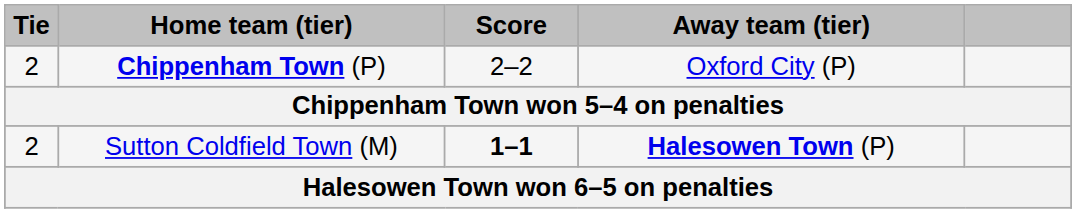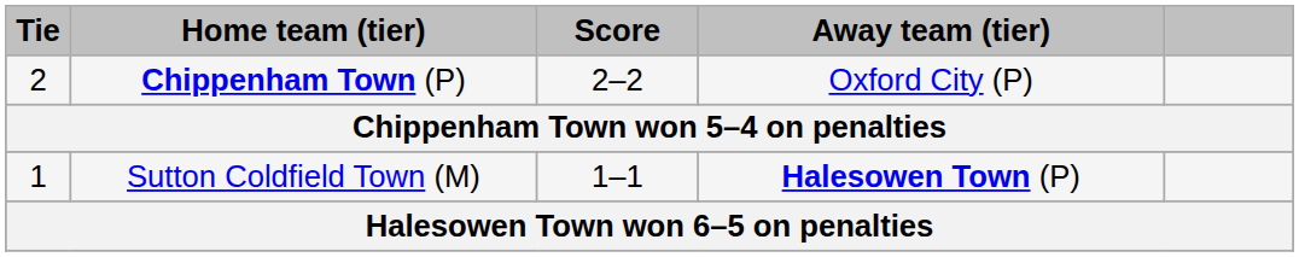 <table class="wikitable" style="width: 600px; background:WhiteSmoke; text-align:center; font-size:90%">
 <tr>
 <td scope="col" style="width:  5.00%; background:silver;"><strong>Tie</strong></td>
 <td scope="col" style="width: 36.25%; background:silver;"><strong>Home team (tier)</strong></td>
 <td scope="col" style="width: 12.50%; background:silver;"><strong>Score</strong></td>
 <td scope="col" style="width: 36.25%; background:silver;"><strong>Away team (tier)</strong></td>
 <td scope="col" style="width: 10.00%; background:silver;"><strong></strong></td>
 </tr>
 <tr>
 <td>2</td>
 <td><strong><a href='#'>Chippenham Town</a></strong> (P)</td>
 <td>2–2</td>
 <td><a href='#'>Oxford City</a> (P)</td>
 </tr>
 <tr>
 <th colspan="5">Chippenham Town won 5–4 on penalties</th>
 </tr>
 <tr>
-<td>2</td>
+<td>1</td>
 <td><a href='#'>Sutton Coldfield Town</a> (M)</td>
-<td><strong>1–1</strong></td>
+<td>1–1</td>
 <td><strong><a href='#'>Halesowen Town</a></strong> (P)</td>
 </tr>
 <tr>
 <th colspan="5">Halesowen Town won 6–5 on penalties</th>
 </tr>
 </table>
